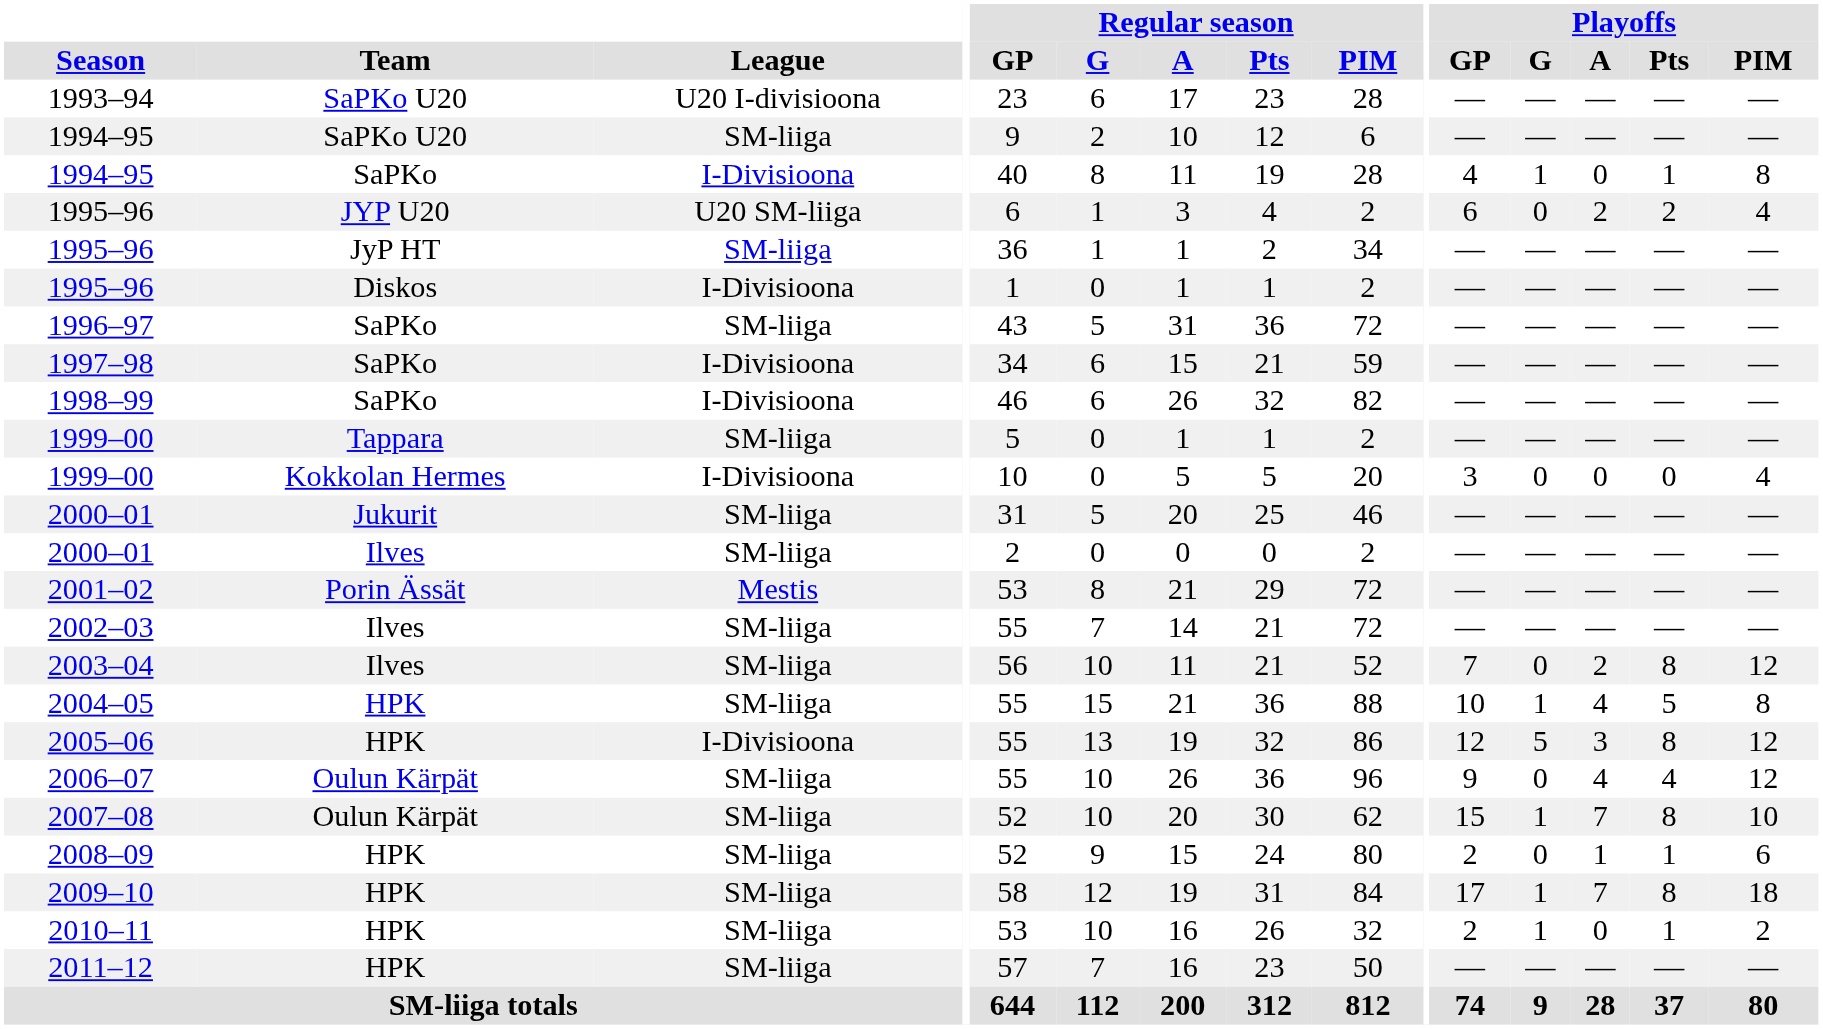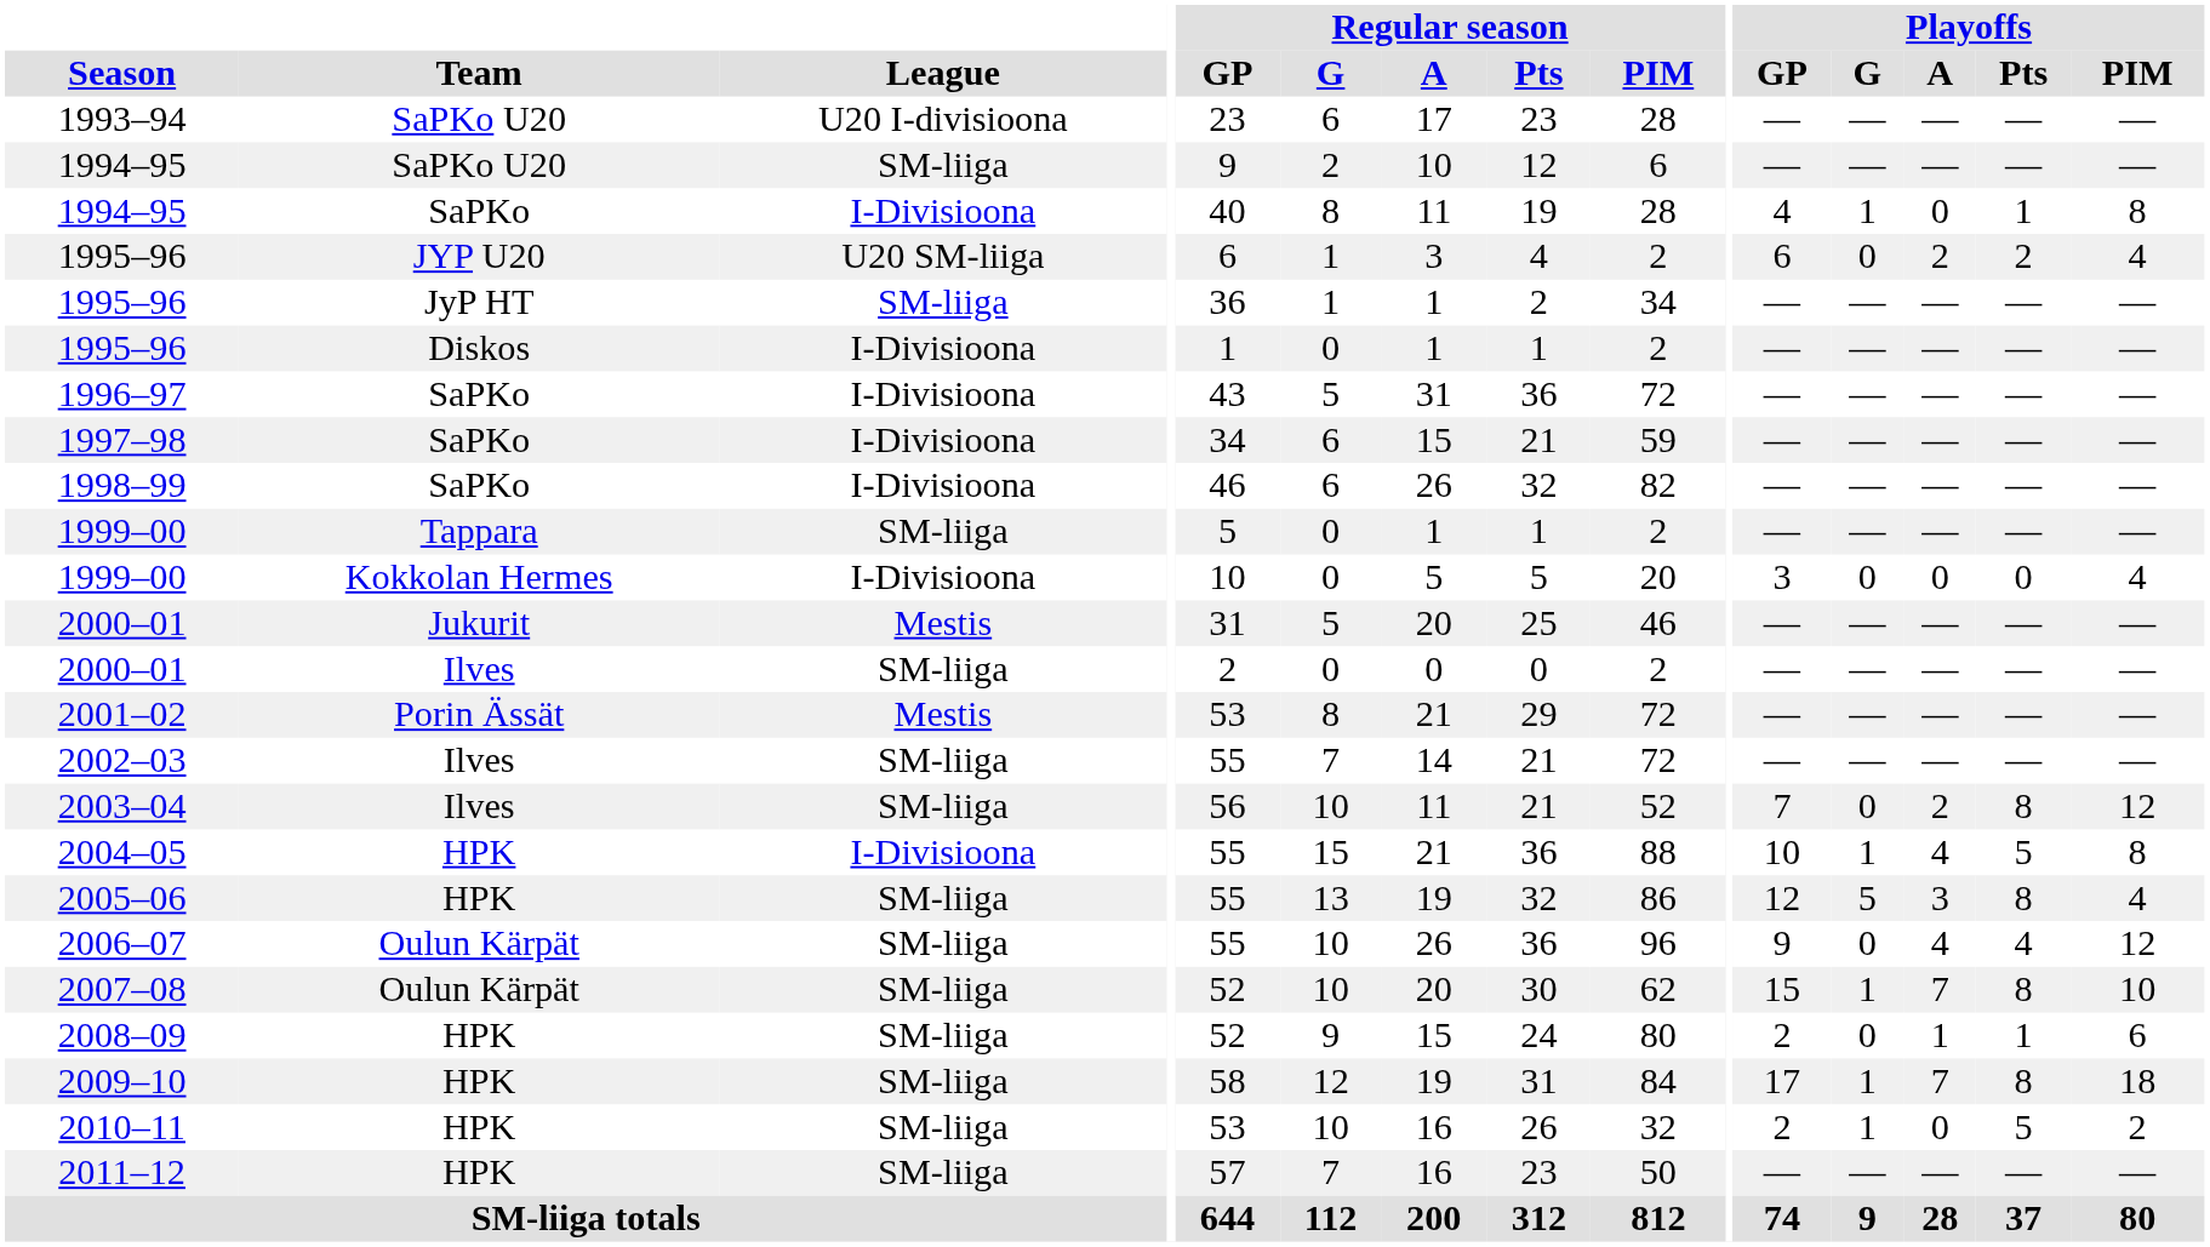 <table border="0" cellpadding="1" cellspacing="0" style="text-align:center; width:60em">
 <tr bgcolor="#e0e0e0">
 <th colspan="3" bgcolor="#ffffff"></th>
 <th rowspan="99" bgcolor="#ffffff"></th>
 <th colspan="5"><a href='#'>Regular season</a></th>
 <th rowspan="99" bgcolor="#ffffff"></th>
 <th colspan="5"><a href='#'>Playoffs</a></th>
 </tr>
 <tr bgcolor="#e0e0e0">
 <th><a href='#'>Season</a></th>
 <th>Team</th>
 <th>League</th>
 <th>GP</th>
 <th><a href='#'>G</a></th>
 <th><a href='#'>A</a></th>
 <th><a href='#'>Pts</a></th>
 <th><a href='#'>PIM</a></th>
 <th>GP</th>
 <th>G</th>
 <th>A</th>
 <th>Pts</th>
 <th>PIM</th>
 </tr>
 <tr>
 <td>1993–94</td>
 <td><a href='#'>SaPKo</a> U20</td>
 <td>U20 I-divisioona</td>
 <td>23</td>
 <td>6</td>
 <td>17</td>
 <td>23</td>
 <td>28</td>
 <td>—</td>
 <td>—</td>
 <td>—</td>
 <td>—</td>
 <td>—</td>
 </tr>
 <tr bgcolor="#f0f0f0">
 <td>1994–95</td>
 <td>SaPKo U20</td>
 <td>SM-liiga</td>
 <td>9</td>
 <td>2</td>
 <td>10</td>
 <td>12</td>
 <td>6</td>
 <td>—</td>
 <td>—</td>
 <td>—</td>
 <td>—</td>
 <td>—</td>
 </tr>
 <tr>
 <td><a href='#'>1994–95</a></td>
 <td>SaPKo</td>
 <td><a href='#'>I-Divisioona</a></td>
 <td>40</td>
 <td>8</td>
 <td>11</td>
 <td>19</td>
 <td>28</td>
 <td>4</td>
 <td>1</td>
 <td>0</td>
 <td>1</td>
 <td>8</td>
 </tr>
 <tr bgcolor="#f0f0f0">
 <td>1995–96</td>
 <td><a href='#'>JYP</a> U20</td>
 <td>U20 SM-liiga</td>
 <td>6</td>
 <td>1</td>
 <td>3</td>
 <td>4</td>
 <td>2</td>
 <td>6</td>
 <td>0</td>
 <td>2</td>
 <td>2</td>
 <td>4</td>
 </tr>
 <tr>
 <td><a href='#'>1995–96</a></td>
 <td>JyP HT</td>
 <td><a href='#'>SM-liiga</a></td>
 <td>36</td>
 <td>1</td>
 <td>1</td>
 <td>2</td>
 <td>34</td>
 <td>—</td>
 <td>—</td>
 <td>—</td>
 <td>—</td>
 <td>—</td>
 </tr>
 <tr bgcolor="#f0f0f0">
 <td><a href='#'>1995–96</a></td>
 <td>Diskos</td>
 <td>I-Divisioona</td>
 <td>1</td>
 <td>0</td>
 <td>1</td>
 <td>1</td>
 <td>2</td>
 <td>—</td>
 <td>—</td>
 <td>—</td>
 <td>—</td>
 <td>—</td>
 </tr>
 <tr>
 <td><a href='#'>1996–97</a></td>
 <td>SaPKo</td>
-<td>SM-liiga</td>
+<td>I-Divisioona</td>
 <td>43</td>
 <td>5</td>
 <td>31</td>
 <td>36</td>
 <td>72</td>
 <td>—</td>
 <td>—</td>
 <td>—</td>
 <td>—</td>
 <td>—</td>
 </tr>
 <tr bgcolor="#f0f0f0">
 <td><a href='#'>1997–98</a></td>
 <td>SaPKo</td>
 <td>I-Divisioona</td>
 <td>34</td>
 <td>6</td>
 <td>15</td>
 <td>21</td>
 <td>59</td>
 <td>—</td>
 <td>—</td>
 <td>—</td>
 <td>—</td>
 <td>—</td>
 </tr>
 <tr>
 <td><a href='#'>1998–99</a></td>
 <td>SaPKo</td>
 <td>I-Divisioona</td>
 <td>46</td>
 <td>6</td>
 <td>26</td>
 <td>32</td>
 <td>82</td>
 <td>—</td>
 <td>—</td>
 <td>—</td>
 <td>—</td>
 <td>—</td>
 </tr>
 <tr bgcolor="#f0f0f0">
 <td><a href='#'>1999–00</a></td>
 <td><a href='#'>Tappara</a></td>
 <td>SM-liiga</td>
 <td>5</td>
 <td>0</td>
 <td>1</td>
 <td>1</td>
 <td>2</td>
 <td>—</td>
 <td>—</td>
 <td>—</td>
 <td>—</td>
 <td>—</td>
 </tr>
 <tr>
 <td><a href='#'>1999–00</a></td>
 <td><a href='#'>Kokkolan Hermes</a></td>
 <td>I-Divisioona</td>
 <td>10</td>
 <td>0</td>
 <td>5</td>
 <td>5</td>
 <td>20</td>
 <td>3</td>
 <td>0</td>
 <td>0</td>
 <td>0</td>
 <td>4</td>
 </tr>
 <tr bgcolor="#f0f0f0">
 <td><a href='#'>2000–01</a></td>
 <td><a href='#'>Jukurit</a></td>
-<td>SM-liiga</td>
+<td><a href='#'>Mestis</a></td>
 <td>31</td>
 <td>5</td>
 <td>20</td>
 <td>25</td>
 <td>46</td>
 <td>—</td>
 <td>—</td>
 <td>—</td>
 <td>—</td>
 <td>—</td>
 </tr>
 <tr>
 <td><a href='#'>2000–01</a></td>
 <td><a href='#'>Ilves</a></td>
 <td>SM-liiga</td>
 <td>2</td>
 <td>0</td>
 <td>0</td>
 <td>0</td>
 <td>2</td>
 <td>—</td>
 <td>—</td>
 <td>—</td>
 <td>—</td>
 <td>—</td>
 </tr>
 <tr bgcolor="#f0f0f0">
 <td><a href='#'>2001–02</a></td>
 <td><a href='#'>Porin Ässät</a></td>
 <td><a href='#'>Mestis</a></td>
 <td>53</td>
 <td>8</td>
 <td>21</td>
 <td>29</td>
 <td>72</td>
 <td>—</td>
 <td>—</td>
 <td>—</td>
 <td>—</td>
 <td>—</td>
 </tr>
 <tr>
 <td><a href='#'>2002–03</a></td>
 <td>Ilves</td>
 <td>SM-liiga</td>
 <td>55</td>
 <td>7</td>
 <td>14</td>
 <td>21</td>
 <td>72</td>
 <td>—</td>
 <td>—</td>
 <td>—</td>
 <td>—</td>
 <td>—</td>
 </tr>
 <tr bgcolor="#f0f0f0">
 <td><a href='#'>2003–04</a></td>
 <td>Ilves</td>
 <td>SM-liiga</td>
 <td>56</td>
 <td>10</td>
 <td>11</td>
 <td>21</td>
 <td>52</td>
 <td>7</td>
 <td>0</td>
 <td>2</td>
 <td>8</td>
 <td>12</td>
 </tr>
 <tr>
 <td><a href='#'>2004–05</a></td>
 <td><a href='#'>HPK</a></td>
-<td>SM-liiga</td>
+<td><a href='#'>I-Divisioona</a></td>
 <td>55</td>
 <td>15</td>
 <td>21</td>
 <td>36</td>
 <td>88</td>
 <td>10</td>
 <td>1</td>
 <td>4</td>
 <td>5</td>
 <td>8</td>
 </tr>
 <tr bgcolor="#f0f0f0">
 <td><a href='#'>2005–06</a></td>
 <td>HPK</td>
-<td>I-Divisioona</td>
+<td>SM-liiga</td>
 <td>55</td>
 <td>13</td>
 <td>19</td>
 <td>32</td>
 <td>86</td>
 <td>12</td>
 <td>5</td>
 <td>3</td>
 <td>8</td>
-<td>12</td>
+<td>4</td>
 </tr>
 <tr>
 <td><a href='#'>2006–07</a></td>
 <td><a href='#'>Oulun Kärpät</a></td>
 <td>SM-liiga</td>
 <td>55</td>
 <td>10</td>
 <td>26</td>
 <td>36</td>
 <td>96</td>
 <td>9</td>
 <td>0</td>
 <td>4</td>
 <td>4</td>
 <td>12</td>
 </tr>
 <tr bgcolor="#f0f0f0">
 <td><a href='#'>2007–08</a></td>
 <td>Oulun Kärpät</td>
 <td>SM-liiga</td>
 <td>52</td>
 <td>10</td>
 <td>20</td>
 <td>30</td>
 <td>62</td>
 <td>15</td>
 <td>1</td>
 <td>7</td>
 <td>8</td>
 <td>10</td>
 </tr>
 <tr>
 <td><a href='#'>2008–09</a></td>
 <td>HPK</td>
 <td>SM-liiga</td>
 <td>52</td>
 <td>9</td>
 <td>15</td>
 <td>24</td>
 <td>80</td>
 <td>2</td>
 <td>0</td>
 <td>1</td>
 <td>1</td>
 <td>6</td>
 </tr>
 <tr bgcolor="#f0f0f0">
 <td><a href='#'>2009–10</a></td>
 <td>HPK</td>
 <td>SM-liiga</td>
 <td>58</td>
 <td>12</td>
 <td>19</td>
 <td>31</td>
 <td>84</td>
 <td>17</td>
 <td>1</td>
 <td>7</td>
 <td>8</td>
 <td>18</td>
 </tr>
 <tr>
 <td><a href='#'>2010–11</a></td>
 <td>HPK</td>
 <td>SM-liiga</td>
 <td>53</td>
 <td>10</td>
 <td>16</td>
 <td>26</td>
 <td>32</td>
 <td>2</td>
 <td>1</td>
 <td>0</td>
-<td>1</td>
+<td>5</td>
 <td>2</td>
 </tr>
 <tr bgcolor="#f0f0f0">
 <td><a href='#'>2011–12</a></td>
 <td>HPK</td>
 <td>SM-liiga</td>
 <td>57</td>
 <td>7</td>
 <td>16</td>
 <td>23</td>
 <td>50</td>
 <td>—</td>
 <td>—</td>
 <td>—</td>
 <td>—</td>
 <td>—</td>
 </tr>
 <tr>
 </tr>
 <tr ALIGN="center" bgcolor="#e0e0e0">
 <th colspan="3">SM-liiga totals</th>
 <th ALIGN="center">644</th>
 <th ALIGN="center">112</th>
 <th ALIGN="center">200</th>
 <th ALIGN="center">312</th>
 <th ALIGN="center">812</th>
 <th ALIGN="center">74</th>
 <th ALIGN="center">9</th>
 <th ALIGN="center">28</th>
 <th ALIGN="center">37</th>
 <th ALIGN="center">80</th>
 </tr>
 </table>
